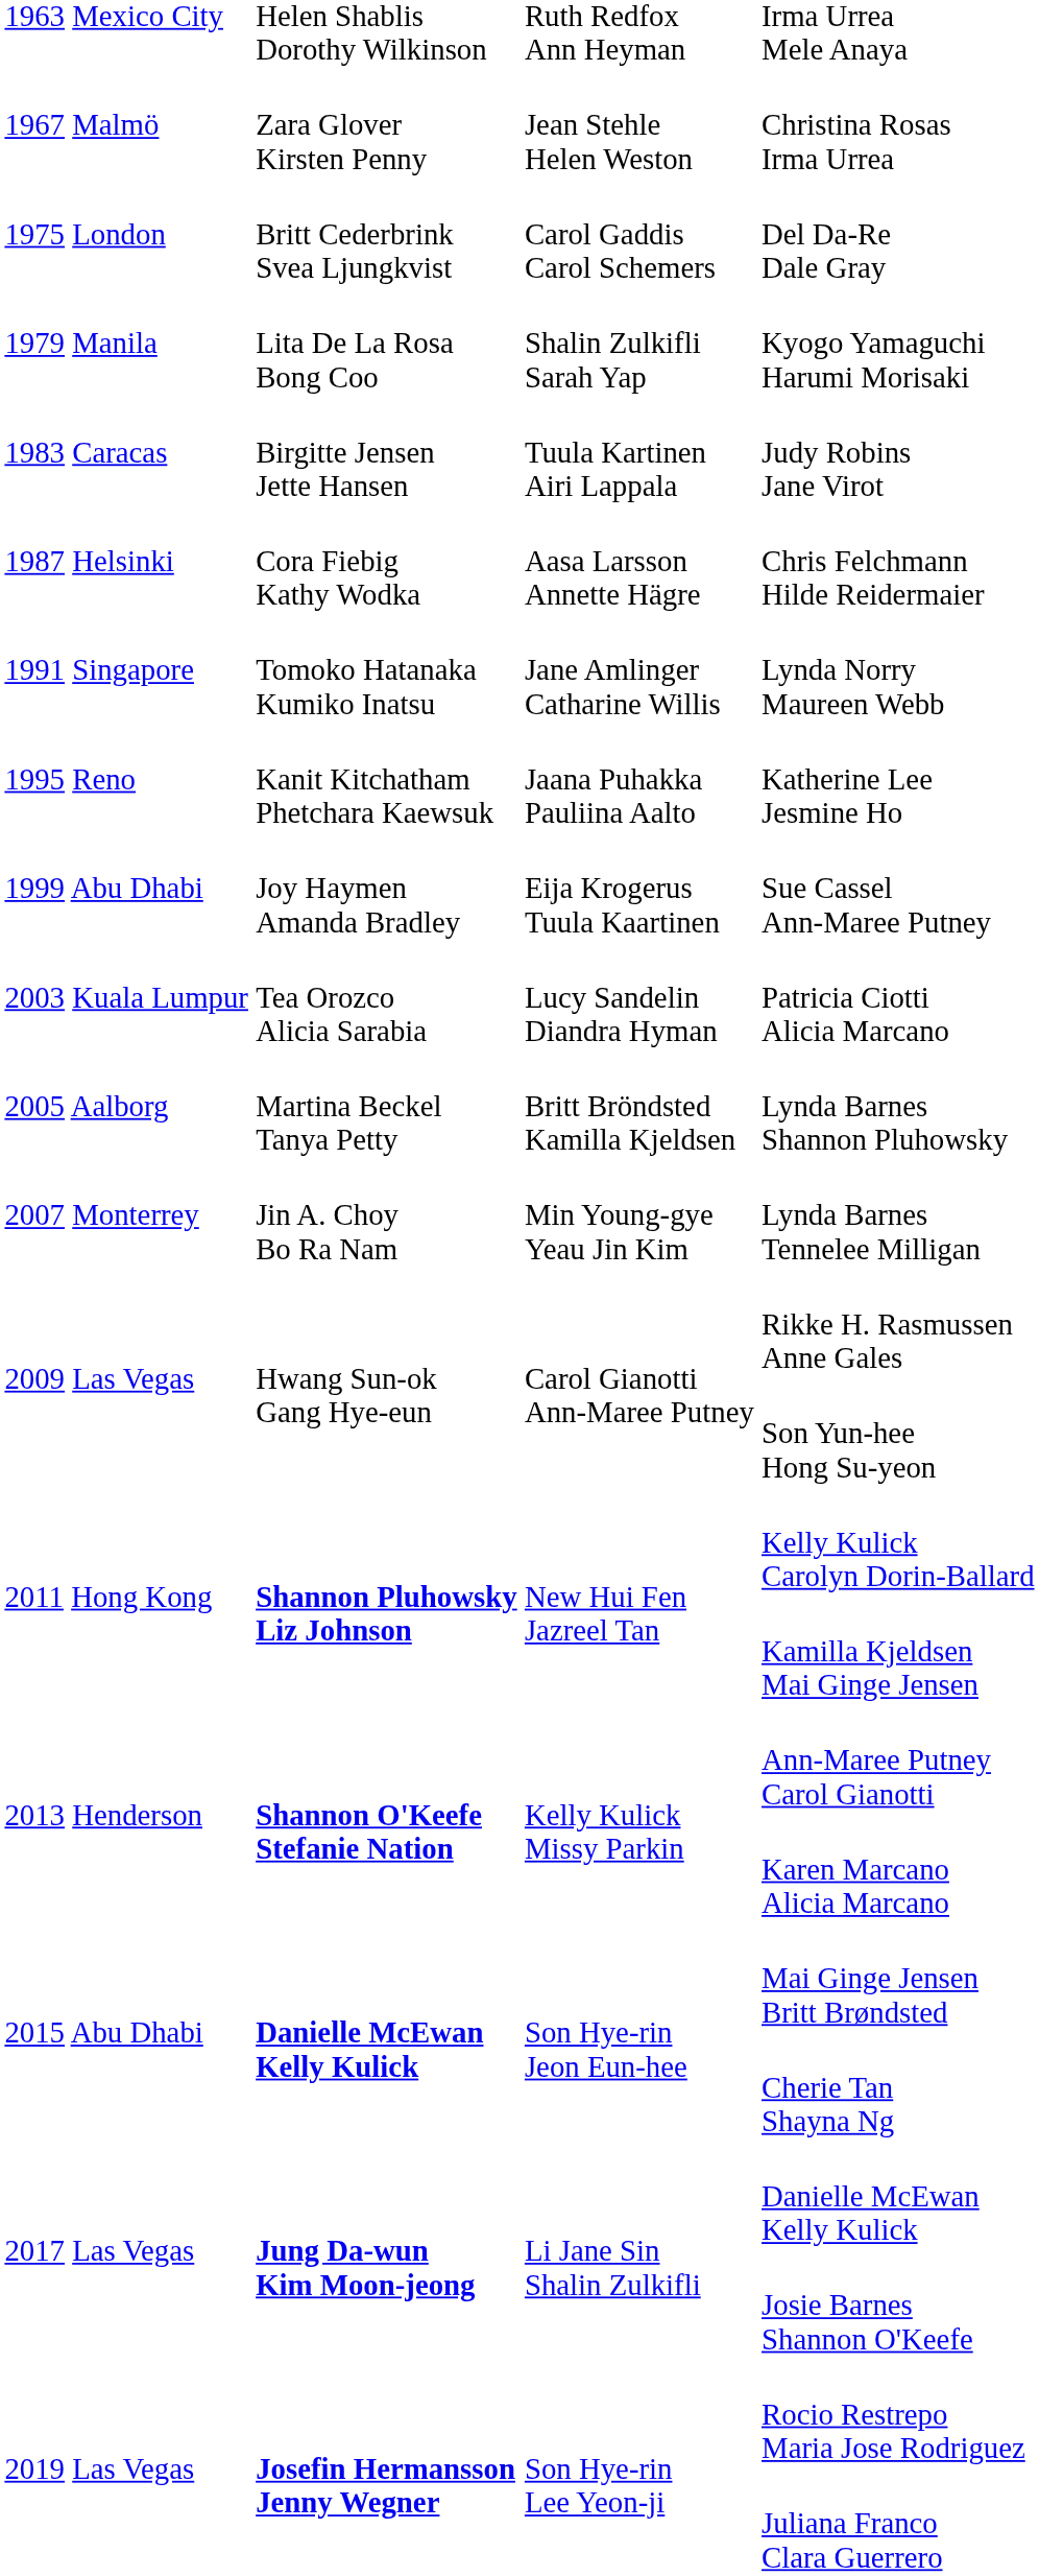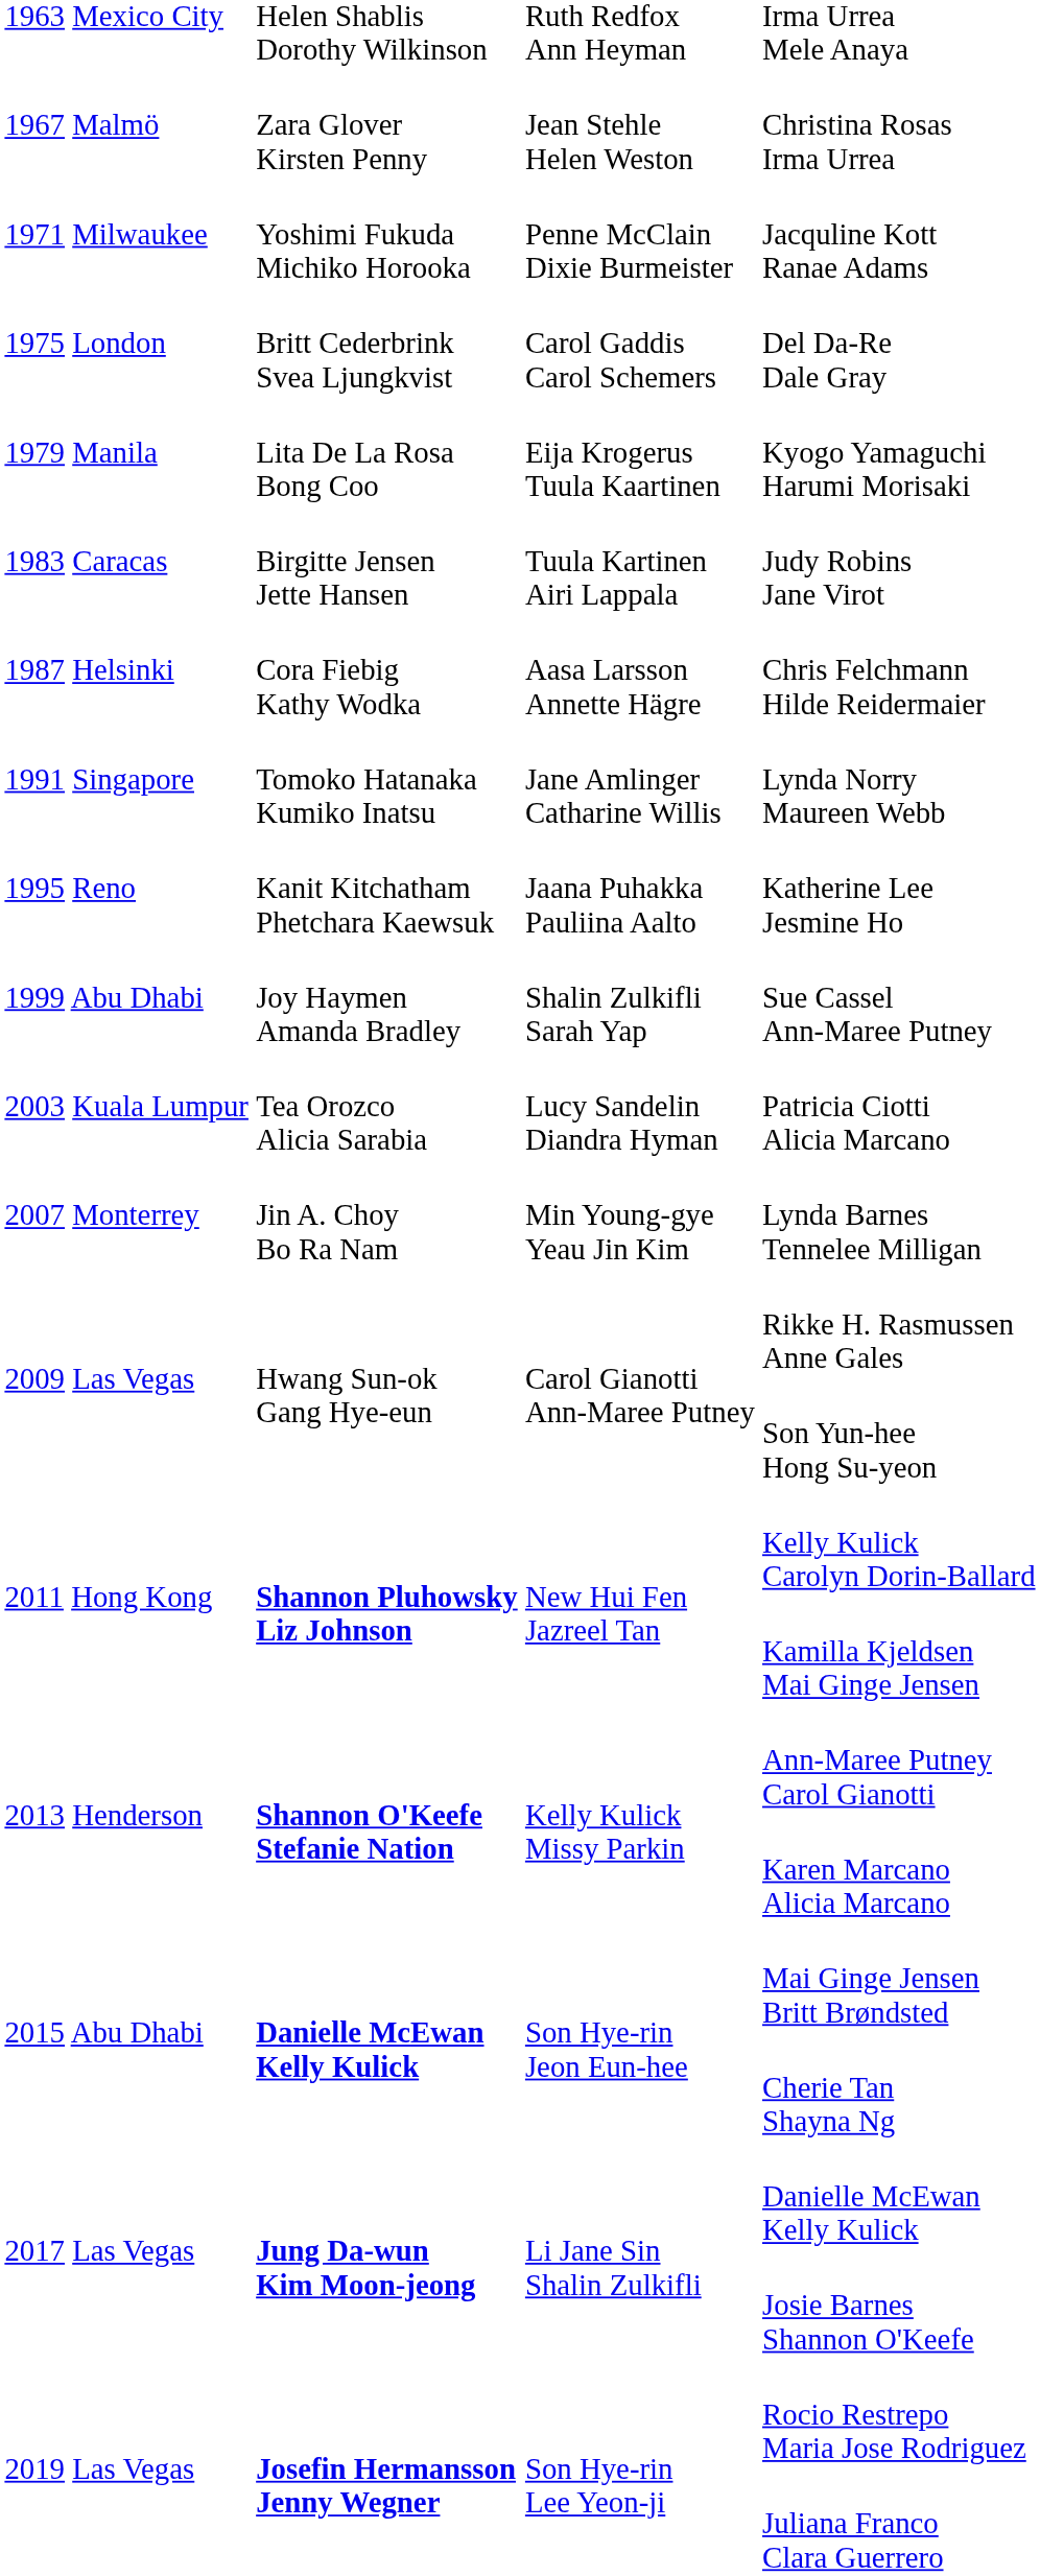 <table>
 <tr>
 <td><a href='#'>1963</a> <a href='#'>Mexico City</a></td>
 <td><br>Helen Shablis<br>Dorothy Wilkinson</td>
 <td><br>Ruth Redfox<br>Ann Heyman</td>
 <td><br>Irma Urrea<br>Mele Anaya</td>
 </tr>
 <tr>
 <td><a href='#'>1967</a> <a href='#'>Malmö</a></td>
 <td><br>Zara Glover<br>Kirsten Penny</td>
 <td> <br>Jean Stehle<br>Helen Weston</td>
 <td><br>Christina Rosas<br>Irma Urrea</td>
 </tr>
 <tr>
+<td><a href='#'>1971</a> <a href='#'>Milwaukee</a></td>
+<td><br>Yoshimi Fukuda<br>Michiko Horooka</td>
+<td><br>Penne McClain<br>Dixie Burmeister</td>
+<td><br>Jacquline Kott<br>Ranae Adams</td>
+</tr>
+<tr>
 <td><a href='#'>1975</a> <a href='#'>London</a></td>
 <td><br>Britt Cederbrink<br>Svea Ljungkvist</td>
 <td><br>Carol Gaddis<br>Carol Schemers</td>
 <td><br>Del Da-Re<br>Dale Gray</td>
 </tr>
 <tr>
 <td><a href='#'>1979</a> <a href='#'>Manila</a></td>
 <td><br>Lita De La Rosa<br>Bong Coo</td>
-<td><br>Shalin Zulkifli<br>Sarah Yap</td>
+<td><br>Eija Krogerus <br>Tuula Kaartinen</td>
 <td><br>Kyogo Yamaguchi <br>Harumi Morisaki</td>
 </tr>
 <tr>
 <td><a href='#'>1983</a> <a href='#'>Caracas</a></td>
 <td><br>Birgitte Jensen<br>Jette Hansen</td>
 <td><br>Tuula Kartinen<br>Airi Lappala</td>
 <td><br>Judy Robins<br>Jane Virot</td>
 </tr>
 <tr>
 <td><a href='#'>1987</a> <a href='#'>Helsinki</a></td>
 <td><br>Cora Fiebig<br>Kathy Wodka</td>
 <td><br>Aasa Larsson<br>Annette Hägre</td>
 <td><br>Chris Felchmann<br>Hilde Reidermaier</td>
 </tr>
 <tr>
 <td><a href='#'>1991</a> <a href='#'>Singapore</a></td>
 <td><br>Tomoko Hatanaka<br>Kumiko Inatsu</td>
 <td><br>Jane Amlinger<br>Catharine Willis</td>
 <td><br>Lynda Norry<br>Maureen Webb</td>
 </tr>
 <tr>
 <td><a href='#'>1995</a> <a href='#'>Reno</a></td>
 <td><br>Kanit Kitchatham<br>Phetchara Kaewsuk</td>
 <td><br>Jaana Puhakka<br>Pauliina Aalto</td>
 <td><br>Katherine Lee<br>Jesmine Ho</td>
 </tr>
 <tr>
 <td><a href='#'>1999</a> <a href='#'>Abu Dhabi</a></td>
 <td><br>Joy Haymen<br>Amanda Bradley</td>
-<td><br>Eija Krogerus <br>Tuula Kaartinen</td>
+<td><br>Shalin Zulkifli<br>Sarah Yap</td>
 <td><br>Sue Cassel<br>Ann-Maree Putney</td>
 </tr>
 <tr>
 <td><a href='#'>2003</a> <a href='#'>Kuala Lumpur</a></td>
 <td><br>Tea Orozco<br>Alicia Sarabia</td>
 <td><br>Lucy Sandelin<br>Diandra Hyman</td>
 <td><br>Patricia Ciotti<br>Alicia Marcano</td>
-</tr>
-<tr>
-<td><a href='#'>2005</a> <a href='#'>Aalborg</a></td>
-<td><br>Martina Beckel<br>Tanya Petty</td>
-<td><br>Britt Bröndsted<br>Kamilla Kjeldsen</td>
-<td><br>Lynda Barnes<br>Shannon Pluhowsky</td>
 </tr>
 <tr>
 <td><a href='#'>2007</a> <a href='#'>Monterrey</a></td>
 <td><br>Jin A. Choy<br>Bo Ra Nam</td>
 <td><br>Min Young-gye<br>Yeau Jin Kim</td>
 <td><br>Lynda Barnes<br>Tennelee Milligan</td>
 </tr>
 <tr>
 <td rowspan=2><a href='#'>2009</a> <a href='#'>Las Vegas</a></td>
 <td rowspan=2><br>Hwang Sun-ok<br>Gang Hye-eun</td>
 <td rowspan=2><br>Carol Gianotti<br>Ann-Maree Putney</td>
 <td><br>Rikke H. Rasmussen<br>Anne Gales</td>
 </tr>
 <tr>
 <td><br>Son Yun-hee<br>Hong Su-yeon</td>
 </tr>
 <tr>
 <td rowspan=2><a href='#'>2011</a> <a href='#'>Hong Kong</a></td>
 <td rowspan=2><br><strong><a href='#'>Shannon Pluhowsky</a><br><a href='#'>Liz Johnson</a></strong></td>
 <td rowspan=2><br><a href='#'>New Hui Fen</a><br><a href='#'>Jazreel Tan</a></td>
 <td><br><a href='#'>Kelly Kulick</a><br><a href='#'>Carolyn Dorin-Ballard</a></td>
 </tr>
 <tr>
 <td><br><a href='#'>Kamilla Kjeldsen</a><br><a href='#'>Mai Ginge Jensen</a></td>
 </tr>
 <tr>
 <td rowspan=2><a href='#'>2013</a> <a href='#'>Henderson</a></td>
 <td rowspan=2><br><strong><a href='#'>Shannon O'Keefe</a><br><a href='#'>Stefanie Nation</a></strong></td>
 <td rowspan=2><br><a href='#'>Kelly Kulick</a><br><a href='#'>Missy Parkin</a></td>
 <td><br><a href='#'>Ann-Maree Putney</a><br><a href='#'>Carol Gianotti</a></td>
 </tr>
 <tr>
 <td><br><a href='#'>Karen Marcano</a><br><a href='#'>Alicia Marcano</a></td>
 </tr>
 <tr>
 <td rowspan=2><a href='#'>2015</a> <a href='#'>Abu Dhabi</a></td>
 <td rowspan=2><br><strong><a href='#'>Danielle McEwan</a><br><a href='#'>Kelly Kulick</a></strong></td>
 <td rowspan=2><br><a href='#'>Son Hye-rin</a><br><a href='#'>Jeon Eun-hee</a></td>
 <td><br><a href='#'>Mai Ginge Jensen</a><br><a href='#'>Britt Brøndsted</a></td>
 </tr>
 <tr>
 <td><br><a href='#'>Cherie Tan</a><br><a href='#'>Shayna Ng</a></td>
 </tr>
 <tr>
 <td rowspan=2><a href='#'>2017</a> <a href='#'>Las Vegas</a></td>
 <td rowspan=2><br><strong><a href='#'>Jung Da-wun</a><br><a href='#'>Kim Moon-jeong</a></strong></td>
 <td rowspan=2><br><a href='#'>Li Jane Sin</a><br><a href='#'>Shalin Zulkifli</a></td>
 <td><br><a href='#'>Danielle McEwan</a><br><a href='#'>Kelly Kulick</a></td>
 </tr>
 <tr>
 <td><br><a href='#'>Josie Barnes</a><br><a href='#'>Shannon O'Keefe</a></td>
 </tr>
 <tr>
 <td rowspan=2><a href='#'>2019</a> <a href='#'>Las Vegas</a></td>
 <td rowspan=2><br><strong><a href='#'>Josefin Hermansson</a><br><a href='#'>Jenny Wegner</a></strong></td>
 <td rowspan=2><br><a href='#'>Son Hye-rin</a><br><a href='#'>Lee Yeon-ji</a></td>
 <td><br><a href='#'>Rocio Restrepo</a><br><a href='#'>Maria Jose Rodriguez</a></td>
 </tr>
 <tr>
 <td><br><a href='#'>Juliana Franco</a><br><a href='#'>Clara Guerrero</a></td>
 </tr>
 </table>
